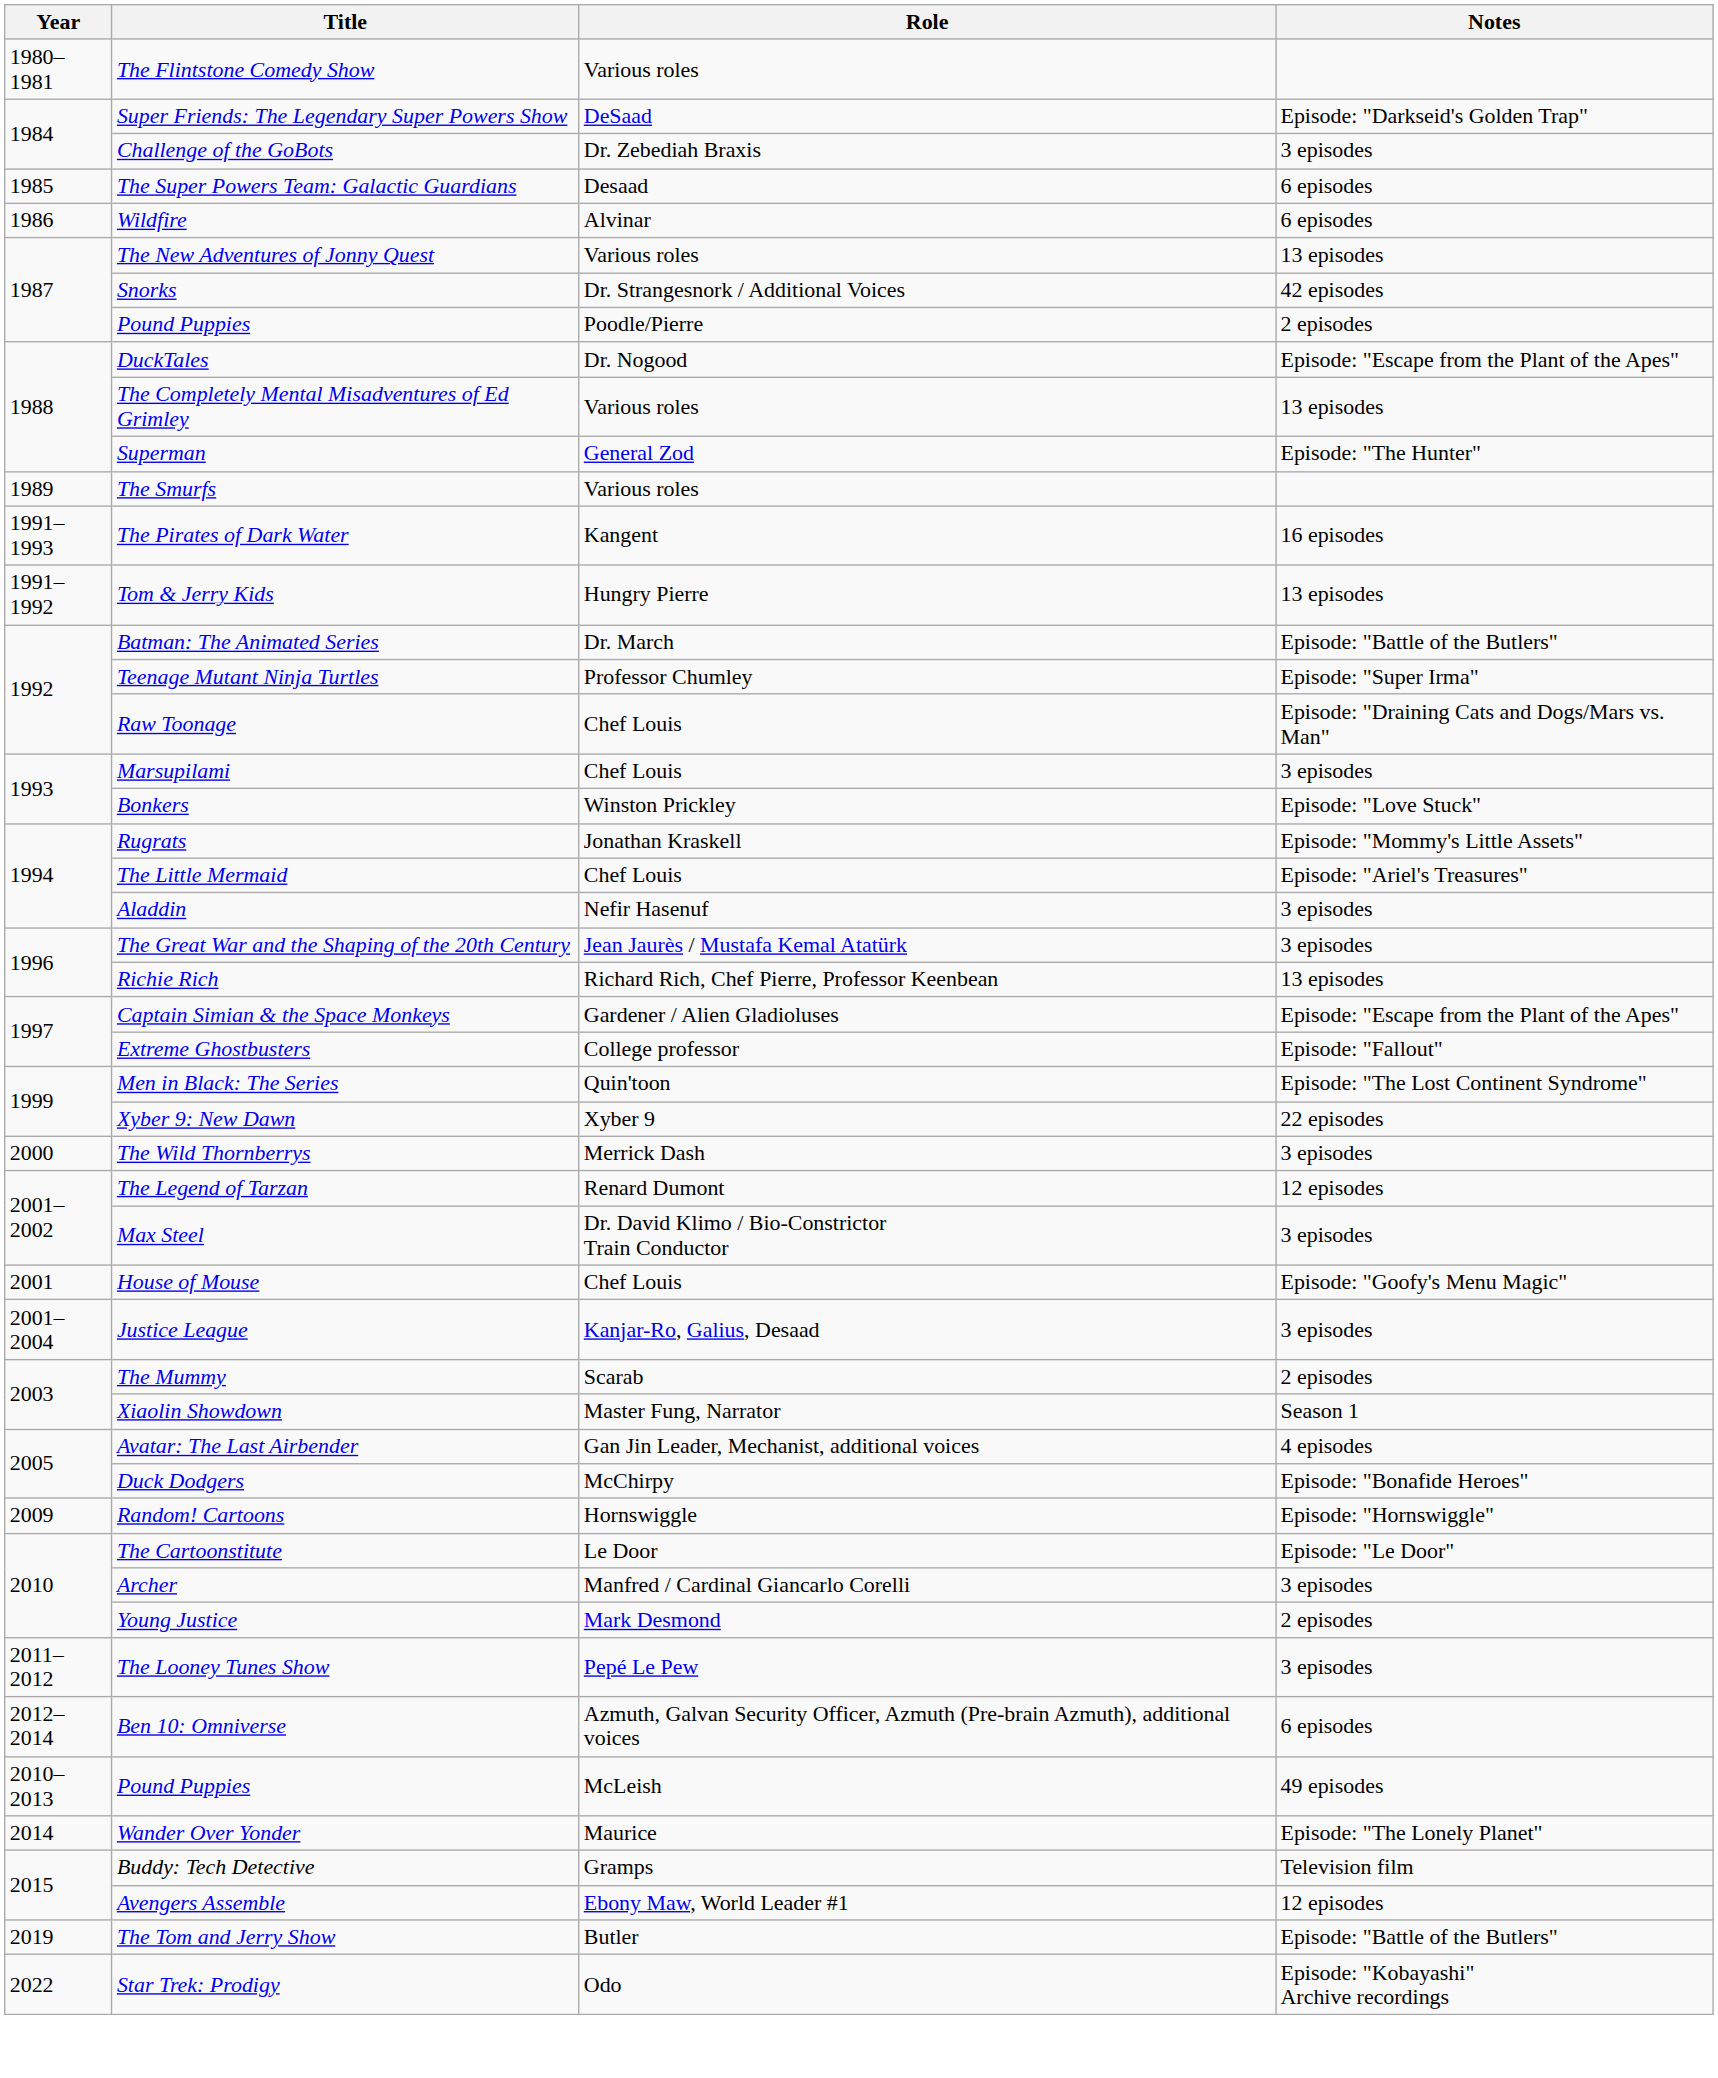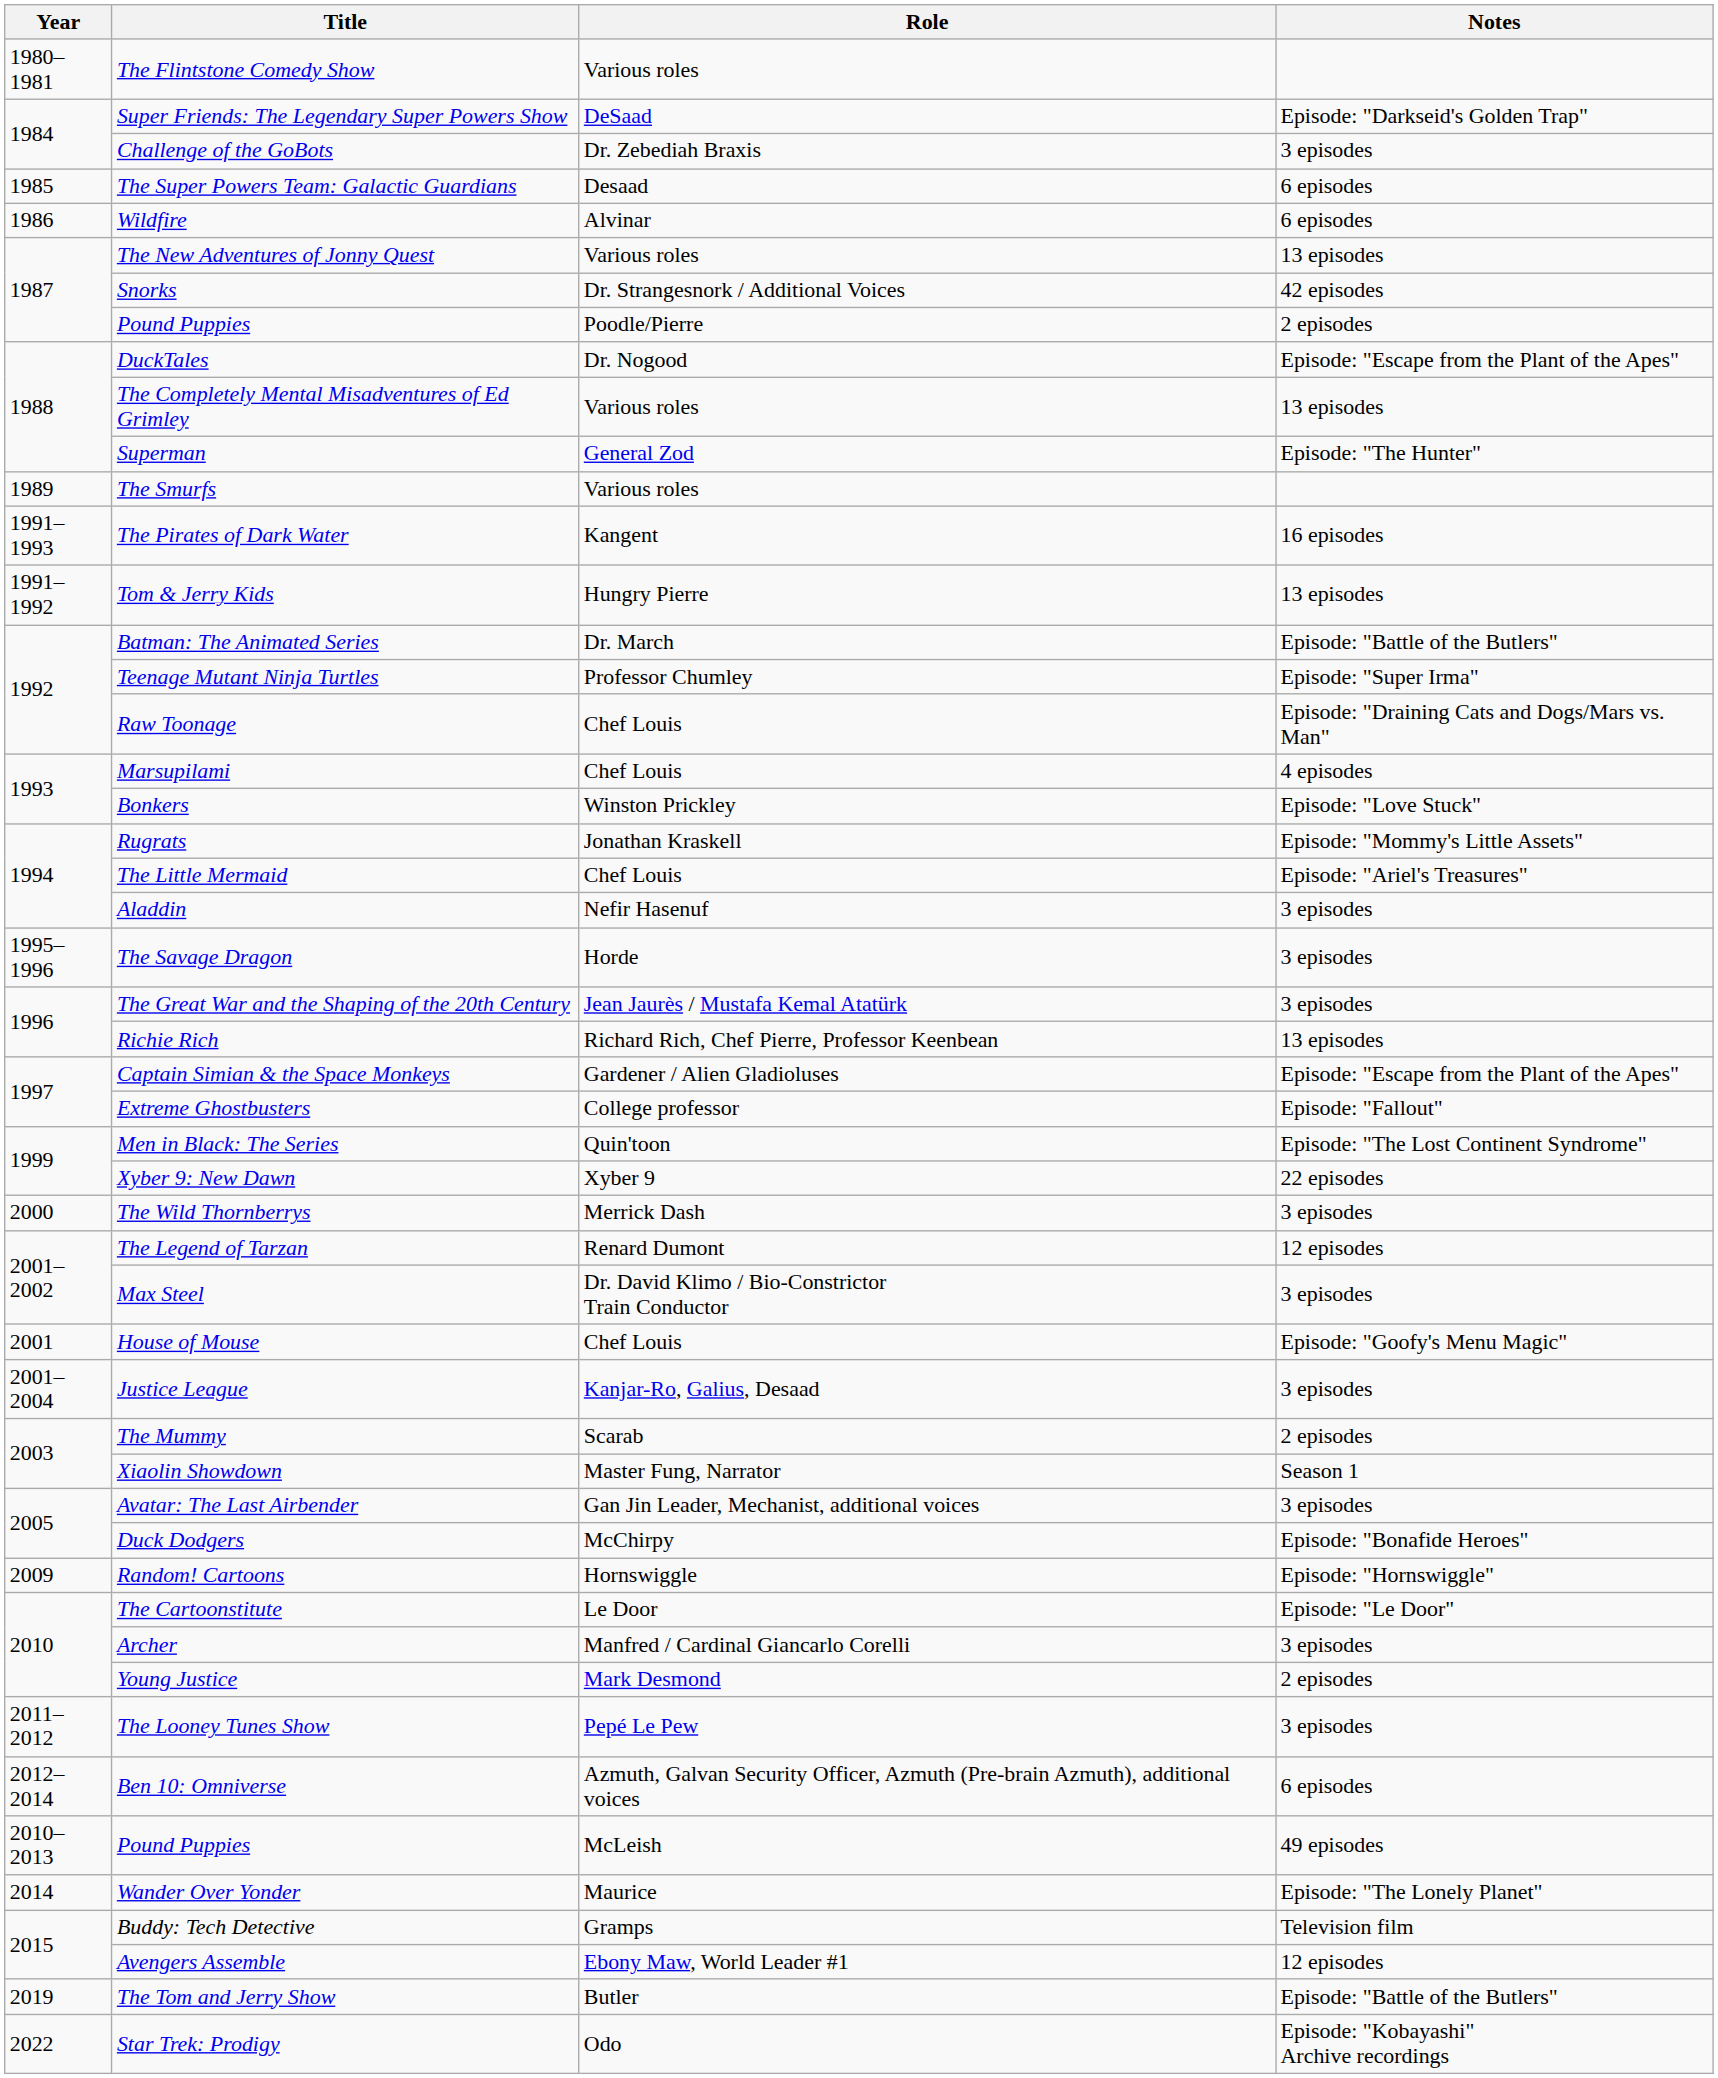 <table class="wikitable sortable">
 <tr>
 <th>Year</th>
 <th>Title</th>
 <th>Role</th>
 <th class="unsortable">Notes</th>
 </tr>
 <tr>
 <td>1980–1981</td>
 <td data-sort-value="Flintstone Comedy Show, The"><em><a href='#'>The Flintstone Comedy Show</a></em></td>
 <td>Various roles</td>
 <td></td>
 </tr>
 <tr>
 <td rowspan="2">1984</td>
 <td><em><a href='#'>Super Friends: The Legendary Super Powers Show</a></em></td>
 <td><a href='#'>DeSaad</a></td>
 <td>Episode: "Darkseid's Golden Trap"</td>
 </tr>
 <tr>
 <td><em><a href='#'>Challenge of the GoBots</a></em></td>
 <td>Dr. Zebediah Braxis</td>
 <td>3 episodes</td>
 </tr>
 <tr>
 <td>1985</td>
 <td data-sort-value="Super Powers Team: Galactic Guardians, The"><em><a href='#'>The Super Powers Team: Galactic Guardians</a></em></td>
 <td>Desaad</td>
 <td>6 episodes</td>
 </tr>
 <tr>
 <td>1986</td>
 <td><em><a href='#'>Wildfire</a></em></td>
 <td>Alvinar</td>
 <td>6 episodes</td>
 </tr>
 <tr>
 <td rowspan="3">1987</td>
 <td data-sort-value="New Adventures of Jonny Quest, The"><em><a href='#'>The New Adventures of Jonny Quest</a></em></td>
 <td>Various roles</td>
 <td>13 episodes</td>
 </tr>
 <tr>
 <td><em><a href='#'>Snorks</a></em></td>
 <td>Dr. Strangesnork / Additional Voices</td>
 <td>42 episodes</td>
 </tr>
 <tr>
 <td><em><a href='#'>Pound Puppies</a></em></td>
 <td>Poodle/Pierre</td>
 <td>2 episodes</td>
 </tr>
 <tr>
 <td rowspan="3">1988</td>
 <td><em><a href='#'>DuckTales</a></em></td>
 <td>Dr. Nogood</td>
 <td>Episode: "Escape from the Plant of the Apes"</td>
 </tr>
 <tr>
 <td data-sort-value="Completely Mental Misadventures of Ed Grimley, The"><em><a href='#'>The Completely Mental Misadventures of Ed Grimley</a></em></td>
 <td>Various roles</td>
 <td>13 episodes</td>
 </tr>
 <tr>
 <td><em><a href='#'>Superman</a></em></td>
 <td><a href='#'>General Zod</a></td>
 <td>Episode: "The Hunter"</td>
 </tr>
 <tr>
 <td>1989</td>
 <td data-sort-value="Smurfs, The"><em><a href='#'>The Smurfs</a></em></td>
 <td>Various roles</td>
 <td></td>
 </tr>
 <tr>
 <td>1991–1993</td>
 <td data-sort-value="Pirates of Dark Water, The"><em><a href='#'>The Pirates of Dark Water</a></em></td>
 <td>Kangent</td>
 <td>16 episodes</td>
 </tr>
 <tr>
 <td>1991–1992</td>
 <td><em><a href='#'>Tom & Jerry Kids</a></em></td>
 <td>Hungry Pierre</td>
 <td>13 episodes</td>
 </tr>
 <tr>
 <td rowspan="3">1992</td>
 <td><em><a href='#'>Batman: The Animated Series</a></em></td>
 <td>Dr. March</td>
 <td>Episode: "Battle of the Butlers"</td>
 </tr>
 <tr>
 <td><em><a href='#'>Teenage Mutant Ninja Turtles</a></em></td>
 <td>Professor Chumley</td>
 <td>Episode: "Super Irma"</td>
 </tr>
 <tr>
 <td><em><a href='#'>Raw Toonage</a></em></td>
 <td>Chef Louis</td>
 <td>Episode: "Draining Cats and Dogs/Mars vs. Man"</td>
 </tr>
 <tr>
 <td rowspan="2">1993</td>
 <td><em><a href='#'>Marsupilami</a></em></td>
 <td>Chef Louis</td>
-<td>3 episodes</td>
+<td>4 episodes</td>
 </tr>
 <tr>
 <td><em><a href='#'>Bonkers</a></em></td>
 <td>Winston Prickley</td>
 <td>Episode: "Love Stuck"</td>
 </tr>
 <tr>
 <td rowspan="3">1994</td>
 <td><em><a href='#'>Rugrats</a></em></td>
 <td>Jonathan Kraskell</td>
 <td>Episode: "Mommy's Little Assets"</td>
 </tr>
 <tr>
 <td><em><a href='#'>The Little Mermaid</a></em></td>
 <td>Chef Louis</td>
 <td>Episode: "Ariel's Treasures"</td>
 </tr>
 <tr>
 <td><em><a href='#'>Aladdin</a></em></td>
 <td>Nefir Hasenuf</td>
+<td>3 episodes</td>
+</tr>
+<tr>
+<td>1995–1996</td>
+<td data-sort-value="Savage Dragon, The"><em><a href='#'>The Savage Dragon</a></em></td>
+<td>Horde</td>
 <td>3 episodes</td>
 </tr>
 <tr>
 <td rowspan="2">1996</td>
 <td data-sort-value="Great War and the Shaping of the 20th Century, The"><em><a href='#'>The Great War and the Shaping of the 20th Century</a></em></td>
 <td><a href='#'>Jean Jaurès</a> / <a href='#'>Mustafa Kemal Atatürk</a></td>
 <td>3 episodes</td>
 </tr>
 <tr>
 <td><em><a href='#'>Richie Rich</a></em></td>
 <td>Richard Rich, Chef Pierre, Professor Keenbean</td>
 <td>13 episodes</td>
 </tr>
 <tr>
 <td rowspan="2">1997</td>
 <td><em><a href='#'>Captain Simian & the Space Monkeys</a></em></td>
 <td>Gardener / Alien Gladioluses</td>
 <td>Episode: "Escape from the Plant of the Apes"</td>
 </tr>
 <tr>
 <td><em><a href='#'>Extreme Ghostbusters</a></em></td>
 <td>College professor</td>
 <td>Episode: "Fallout"</td>
 </tr>
 <tr>
 <td rowspan="2">1999</td>
 <td><em><a href='#'>Men in Black: The Series</a></em></td>
 <td>Quin'toon</td>
 <td>Episode: "The Lost Continent Syndrome"</td>
 </tr>
 <tr>
 <td><em><a href='#'>Xyber 9: New Dawn</a></em></td>
 <td>Xyber 9</td>
 <td>22 episodes</td>
 </tr>
 <tr>
 <td>2000</td>
 <td data-sort-value="Wild Thornberrys, The"><em><a href='#'>The Wild Thornberrys</a></em></td>
 <td>Merrick Dash</td>
 <td>3 episodes</td>
 </tr>
 <tr>
 <td rowspan="2">2001–2002</td>
 <td data-sort-value="Legend of Tarzan, The"><em><a href='#'>The Legend of Tarzan</a></em></td>
 <td>Renard Dumont</td>
 <td>12 episodes</td>
 </tr>
 <tr>
 <td><em><a href='#'>Max Steel</a></em></td>
 <td>Dr. David Klimo / Bio-Constrictor<br>Train Conductor</td>
 <td>3 episodes</td>
 </tr>
 <tr>
 <td>2001</td>
 <td><em><a href='#'>House of Mouse</a></em></td>
 <td>Chef Louis</td>
 <td>Episode: "Goofy's Menu Magic"</td>
 </tr>
 <tr>
 <td>2001–2004</td>
 <td><em><a href='#'>Justice League</a></em></td>
 <td><a href='#'>Kanjar-Ro</a>, <a href='#'>Galius</a>, Desaad</td>
 <td>3 episodes</td>
 </tr>
 <tr>
 <td rowspan="2">2003</td>
 <td data-sort-value="Mummy, The"><em><a href='#'>The Mummy</a></em></td>
 <td>Scarab</td>
 <td>2 episodes</td>
 </tr>
 <tr>
 <td><em><a href='#'>Xiaolin Showdown</a></em></td>
 <td>Master Fung, Narrator</td>
 <td>Season 1</td>
 </tr>
 <tr>
 <td rowspan="2">2005</td>
 <td><em><a href='#'>Avatar: The Last Airbender</a></em></td>
 <td>Gan Jin Leader, Mechanist, additional voices</td>
-<td>4 episodes</td>
+<td>3 episodes</td>
 </tr>
 <tr>
 <td><em><a href='#'>Duck Dodgers</a></em></td>
 <td>McChirpy</td>
 <td>Episode: "Bonafide Heroes"</td>
 </tr>
 <tr>
 <td>2009</td>
 <td><em><a href='#'>Random! Cartoons</a></em></td>
 <td>Hornswiggle</td>
 <td>Episode: "Hornswiggle"</td>
 </tr>
 <tr>
 <td rowspan="3">2010</td>
 <td data-sort-value="Cartoonstitute, The"><em><a href='#'>The Cartoonstitute</a></em></td>
 <td>Le Door</td>
 <td>Episode: "Le Door"</td>
 </tr>
 <tr>
 <td><em><a href='#'>Archer</a></em></td>
 <td>Manfred / Cardinal Giancarlo Corelli</td>
 <td>3 episodes</td>
 </tr>
 <tr>
 <td><em><a href='#'>Young Justice</a></em></td>
 <td><a href='#'>Mark Desmond</a></td>
 <td>2 episodes</td>
 </tr>
 <tr>
 <td>2011–2012</td>
 <td data-sort-value="Looney Tunes Show, The"><em><a href='#'>The Looney Tunes Show</a></em></td>
 <td><a href='#'>Pepé Le Pew</a></td>
 <td>3 episodes</td>
 </tr>
 <tr>
 <td>2012–2014</td>
 <td><em><a href='#'>Ben 10: Omniverse</a></em></td>
 <td>Azmuth, Galvan Security Officer, Azmuth (Pre-brain Azmuth), additional voices</td>
 <td>6 episodes</td>
 </tr>
 <tr>
 <td>2010–2013</td>
 <td><em><a href='#'>Pound Puppies</a></em></td>
 <td>McLeish</td>
 <td>49 episodes</td>
 </tr>
 <tr>
 <td>2014</td>
 <td><em><a href='#'>Wander Over Yonder</a></em></td>
 <td>Maurice</td>
 <td>Episode: "The Lonely Planet"</td>
 </tr>
 <tr>
 <td rowspan="2">2015</td>
 <td><em>Buddy: Tech Detective</em></td>
 <td>Gramps</td>
 <td>Television film</td>
 </tr>
 <tr>
 <td><em><a href='#'>Avengers Assemble</a></em></td>
 <td><a href='#'>Ebony Maw</a>, World Leader #1</td>
 <td>12 episodes</td>
 </tr>
 <tr>
 <td>2019</td>
 <td data-sort-value="Tom and Jerry Show, The"><em><a href='#'>The Tom and Jerry Show</a></em></td>
 <td>Butler</td>
 <td>Episode: "Battle of the Butlers"</td>
 </tr>
 <tr>
 <td>2022</td>
 <td><em><a href='#'>Star Trek: Prodigy</a></em></td>
 <td>Odo</td>
 <td>Episode: "Kobayashi"<br>Archive recordings</td>
 </tr>
 </table>
